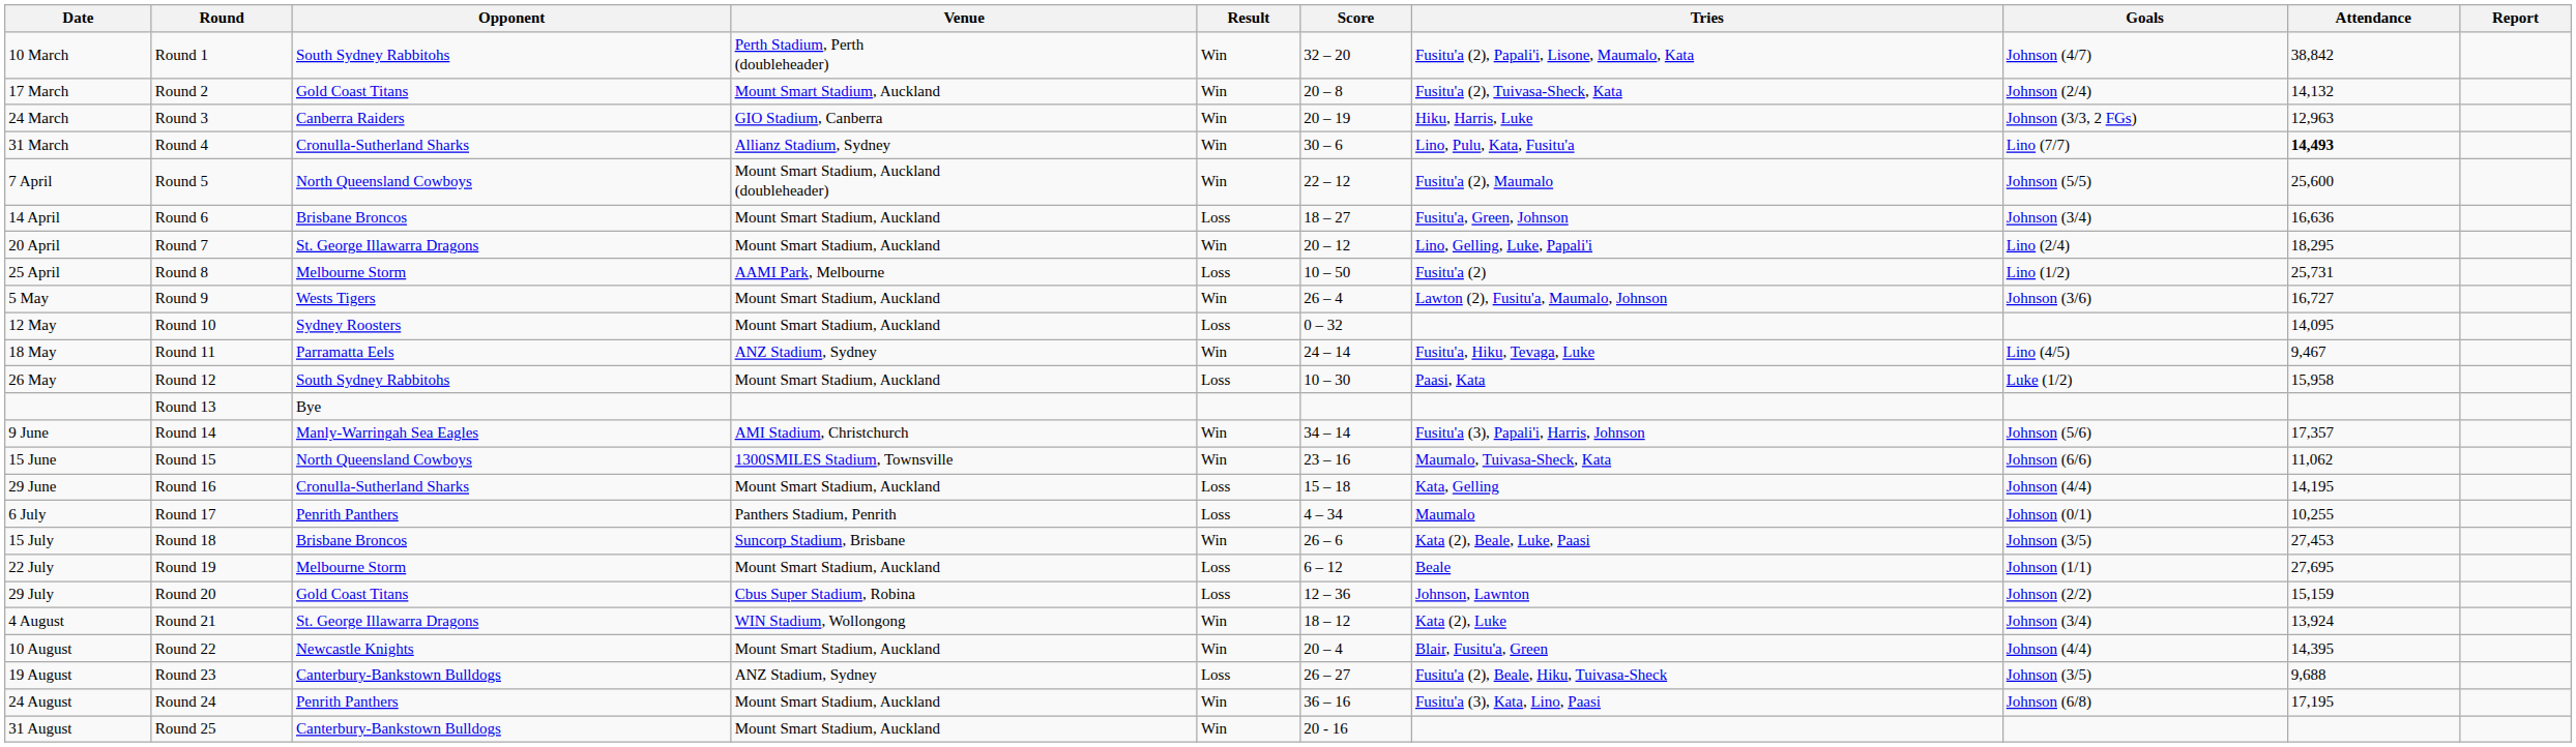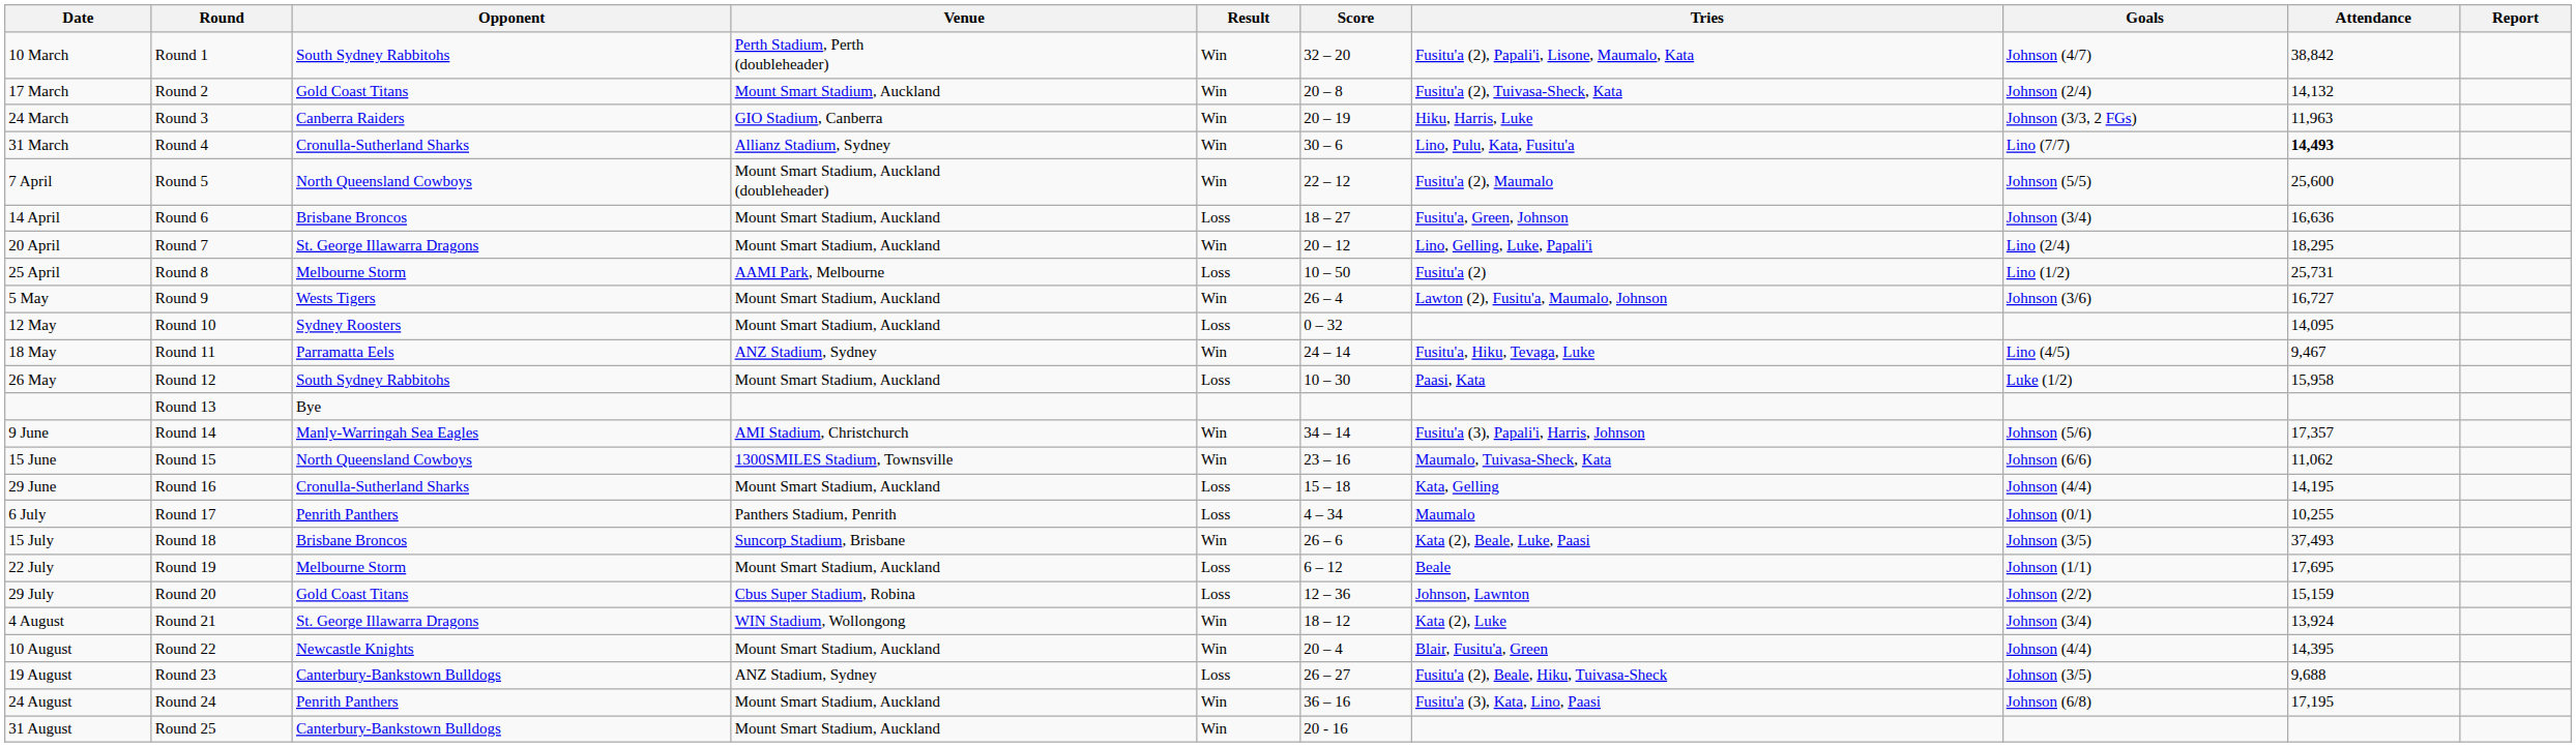 <table class="wikitable"  style="font-size:75%; width:100%;">
 <tr>
 <th>Date</th>
 <th>Round</th>
 <th>Opponent</th>
 <th>Venue</th>
 <th>Result</th>
 <th>Score</th>
 <th>Tries</th>
 <th>Goals</th>
 <th>Attendance</th>
 <th>Report</th>
 </tr>
 <tr>
 <td>10 March</td>
 <td>Round 1</td>
 <td><a href='#'>South Sydney Rabbitohs</a></td>
 <td><a href='#'>Perth Stadium</a>, Perth<br>(doubleheader)</td>
 <td>Win</td>
 <td>32 – 20</td>
 <td><a href='#'>Fusitu'a</a> (2), <a href='#'>Papali'i</a>, <a href='#'>Lisone</a>, <a href='#'>Maumalo</a>, <a href='#'>Kata</a></td>
 <td><a href='#'>Johnson</a> (4/7)</td>
 <td>38,842 </td>
 <td></td>
 </tr>
 <tr>
 <td>17 March</td>
 <td>Round 2</td>
 <td><a href='#'>Gold Coast Titans</a></td>
 <td><a href='#'>Mount Smart Stadium</a>, Auckland</td>
 <td>Win</td>
 <td>20 – 8</td>
 <td><a href='#'>Fusitu'a</a> (2), <a href='#'>Tuivasa-Sheck</a>, <a href='#'>Kata</a></td>
 <td><a href='#'>Johnson</a> (2/4)</td>
 <td>14,132</td>
 <td></td>
 </tr>
 <tr>
 <td>24 March</td>
 <td>Round 3</td>
 <td><a href='#'>Canberra Raiders</a></td>
 <td><a href='#'>GIO Stadium</a>, Canberra</td>
 <td>Win</td>
 <td>20 – 19</td>
 <td><a href='#'>Hiku</a>, <a href='#'>Harris</a>, <a href='#'>Luke</a></td>
 <td><a href='#'>Johnson</a> (3/3, 2 <a href='#'>FGs</a>)</td>
-<td>12,963</td>
+<td>11,963</td>
 <td></td>
 </tr>
 <tr>
 <td>31 March</td>
 <td>Round 4</td>
 <td><a href='#'>Cronulla-Sutherland Sharks</a></td>
 <td><a href='#'>Allianz Stadium</a>, Sydney</td>
 <td>Win</td>
 <td>30 – 6</td>
 <td><a href='#'>Lino</a>, <a href='#'>Pulu</a>, <a href='#'>Kata</a>, <a href='#'>Fusitu'a</a></td>
 <td><a href='#'>Lino</a> (7/7)</td>
 <td><strong>14,493</strong></td>
 <td></td>
 </tr>
 <tr>
 <td>7 April</td>
 <td>Round 5</td>
 <td><a href='#'>North Queensland Cowboys</a></td>
 <td>Mount Smart Stadium, Auckland<br>(doubleheader)</td>
 <td>Win</td>
 <td>22 – 12</td>
 <td><a href='#'>Fusitu'a</a> (2), <a href='#'>Maumalo</a></td>
 <td><a href='#'>Johnson</a> (5/5)</td>
 <td>25,600</td>
 <td></td>
 </tr>
 <tr>
 <td>14 April</td>
 <td>Round 6</td>
 <td><a href='#'>Brisbane Broncos</a></td>
 <td>Mount Smart Stadium, Auckland</td>
 <td>Loss</td>
 <td>18 – 27</td>
 <td><a href='#'>Fusitu'a</a>, <a href='#'>Green</a>, <a href='#'>Johnson</a></td>
 <td><a href='#'>Johnson</a> (3/4)</td>
 <td>16,636</td>
 <td></td>
 </tr>
 <tr>
 <td>20 April</td>
 <td>Round 7</td>
 <td><a href='#'>St. George Illawarra Dragons</a></td>
 <td>Mount Smart Stadium, Auckland</td>
 <td>Win</td>
 <td>20 – 12</td>
 <td><a href='#'>Lino</a>, <a href='#'>Gelling</a>, <a href='#'>Luke</a>, <a href='#'>Papali'i</a></td>
 <td><a href='#'>Lino</a> (2/4)</td>
 <td>18,295</td>
 <td></td>
 </tr>
 <tr>
 <td>25 April</td>
 <td>Round 8</td>
 <td><a href='#'>Melbourne Storm</a></td>
 <td><a href='#'>AAMI Park</a>, Melbourne</td>
 <td>Loss</td>
 <td>10 – 50</td>
 <td><a href='#'>Fusitu'a</a> (2)</td>
 <td><a href='#'>Lino</a> (1/2)</td>
 <td>25,731</td>
 <td></td>
 </tr>
 <tr>
 <td>5 May</td>
 <td>Round 9</td>
 <td><a href='#'>Wests Tigers</a></td>
 <td>Mount Smart Stadium, Auckland</td>
 <td>Win</td>
 <td>26 – 4</td>
 <td><a href='#'>Lawton</a> (2), <a href='#'>Fusitu'a</a>, <a href='#'>Maumalo</a>, <a href='#'>Johnson</a></td>
 <td><a href='#'>Johnson</a> (3/6)</td>
 <td>16,727</td>
 <td></td>
 </tr>
 <tr>
 <td>12 May</td>
 <td>Round 10</td>
 <td><a href='#'>Sydney Roosters</a></td>
 <td>Mount Smart Stadium, Auckland</td>
 <td>Loss</td>
 <td>0 – 32</td>
 <td></td>
 <td></td>
 <td>14,095</td>
 <td></td>
 </tr>
 <tr>
 <td>18 May</td>
 <td>Round 11</td>
 <td><a href='#'>Parramatta Eels</a></td>
 <td><a href='#'>ANZ Stadium</a>, Sydney</td>
 <td>Win</td>
 <td>24 – 14</td>
 <td><a href='#'>Fusitu'a</a>, <a href='#'>Hiku</a>, <a href='#'>Tevaga</a>, <a href='#'>Luke</a></td>
 <td><a href='#'>Lino</a> (4/5)</td>
 <td>9,467</td>
 <td></td>
 </tr>
 <tr>
 <td>26 May</td>
 <td>Round 12</td>
 <td><a href='#'>South Sydney Rabbitohs</a></td>
 <td>Mount Smart Stadium, Auckland</td>
 <td>Loss</td>
 <td>10 – 30</td>
 <td><a href='#'>Paasi</a>, <a href='#'>Kata</a></td>
 <td><a href='#'>Luke</a> (1/2)</td>
 <td>15,958</td>
 <td></td>
 </tr>
 <tr>
 <td></td>
 <td>Round 13</td>
 <td>Bye</td>
 <td></td>
 <td></td>
 <td></td>
 <td></td>
 <td></td>
 <td></td>
 <td></td>
 </tr>
 <tr>
 <td>9 June</td>
 <td>Round 14</td>
 <td><a href='#'>Manly-Warringah Sea Eagles</a></td>
 <td><a href='#'>AMI Stadium</a>, Christchurch</td>
 <td>Win</td>
 <td>34 – 14</td>
 <td><a href='#'>Fusitu'a</a> (3), <a href='#'>Papali'i</a>, <a href='#'>Harris</a>, <a href='#'>Johnson</a></td>
 <td><a href='#'>Johnson</a> (5/6)</td>
 <td>17,357</td>
 <td></td>
 </tr>
 <tr>
 <td>15 June</td>
 <td>Round 15</td>
 <td><a href='#'>North Queensland Cowboys</a></td>
 <td><a href='#'>1300SMILES Stadium</a>, Townsville</td>
 <td>Win</td>
 <td>23 – 16</td>
 <td><a href='#'>Maumalo</a>, <a href='#'>Tuivasa-Sheck</a>, <a href='#'>Kata</a></td>
 <td><a href='#'>Johnson</a> (6/6)</td>
 <td>11,062</td>
 <td></td>
 </tr>
 <tr>
 <td>29 June</td>
 <td>Round 16</td>
 <td><a href='#'>Cronulla-Sutherland Sharks</a></td>
 <td>Mount Smart Stadium, Auckland</td>
 <td>Loss</td>
 <td>15 – 18</td>
 <td><a href='#'>Kata</a>, <a href='#'>Gelling</a></td>
 <td><a href='#'>Johnson</a> (4/4)</td>
 <td>14,195</td>
 <td></td>
 </tr>
 <tr>
 <td>6 July</td>
 <td>Round 17</td>
 <td><a href='#'>Penrith Panthers</a></td>
 <td>Panthers Stadium, Penrith</td>
 <td>Loss</td>
 <td>4 – 34</td>
 <td><a href='#'>Maumalo</a></td>
 <td><a href='#'>Johnson</a> (0/1)</td>
 <td>10,255</td>
 <td></td>
 </tr>
 <tr>
 <td>15 July</td>
 <td>Round 18</td>
 <td><a href='#'>Brisbane Broncos</a></td>
 <td><a href='#'>Suncorp Stadium</a>, Brisbane</td>
 <td>Win</td>
 <td>26 – 6</td>
 <td><a href='#'>Kata</a> (2), <a href='#'>Beale</a>, <a href='#'>Luke</a>, <a href='#'>Paasi</a></td>
 <td><a href='#'>Johnson</a> (3/5)</td>
-<td>27,453</td>
+<td>37,493</td>
 <td></td>
 </tr>
 <tr>
 <td>22 July</td>
 <td>Round 19</td>
 <td><a href='#'>Melbourne Storm</a></td>
 <td>Mount Smart Stadium, Auckland</td>
 <td>Loss</td>
 <td>6 – 12</td>
 <td><a href='#'>Beale</a></td>
 <td><a href='#'>Johnson</a> (1/1)</td>
-<td>27,695</td>
+<td>17,695</td>
 <td></td>
 </tr>
 <tr>
 <td>29 July</td>
 <td>Round 20</td>
 <td><a href='#'>Gold Coast Titans</a></td>
 <td><a href='#'>Cbus Super Stadium</a>, Robina</td>
 <td>Loss</td>
 <td>12 – 36</td>
 <td><a href='#'>Johnson</a>, <a href='#'>Lawnton</a></td>
 <td><a href='#'>Johnson</a> (2/2)</td>
 <td>15,159</td>
 <td></td>
 </tr>
 <tr>
 <td>4 August</td>
 <td>Round 21</td>
 <td><a href='#'>St. George Illawarra Dragons</a></td>
 <td><a href='#'>WIN Stadium</a>, Wollongong</td>
 <td>Win</td>
 <td>18 – 12</td>
 <td><a href='#'>Kata</a> (2), <a href='#'>Luke</a></td>
 <td><a href='#'>Johnson</a> (3/4)</td>
 <td>13,924</td>
 <td></td>
 </tr>
 <tr>
 <td>10 August</td>
 <td>Round 22</td>
 <td><a href='#'>Newcastle Knights</a></td>
 <td>Mount Smart Stadium, Auckland</td>
 <td>Win</td>
 <td>20 – 4</td>
 <td><a href='#'>Blair</a>, <a href='#'>Fusitu'a</a>, <a href='#'>Green</a></td>
 <td><a href='#'>Johnson</a> (4/4)</td>
 <td>14,395</td>
 <td></td>
 </tr>
 <tr>
 <td>19 August</td>
 <td>Round 23</td>
 <td><a href='#'>Canterbury-Bankstown Bulldogs</a></td>
 <td>ANZ Stadium, Sydney</td>
 <td>Loss</td>
 <td>26 – 27</td>
 <td><a href='#'>Fusitu'a</a> (2), <a href='#'>Beale</a>, <a href='#'>Hiku</a>, <a href='#'>Tuivasa-Sheck</a></td>
 <td><a href='#'>Johnson</a> (3/5)</td>
 <td>9,688</td>
 <td></td>
 </tr>
 <tr>
 <td>24 August</td>
 <td>Round 24</td>
 <td><a href='#'>Penrith Panthers</a></td>
 <td>Mount Smart Stadium, Auckland</td>
 <td>Win</td>
 <td>36 – 16</td>
 <td><a href='#'>Fusitu'a</a> (3), <a href='#'>Kata</a>, <a href='#'>Lino</a>, <a href='#'>Paasi</a></td>
 <td><a href='#'>Johnson</a> (6/8)</td>
 <td>17,195</td>
 <td></td>
 </tr>
 <tr>
 <td>31 August</td>
 <td>Round 25</td>
 <td><a href='#'>Canterbury-Bankstown Bulldogs</a></td>
 <td>Mount Smart Stadium, Auckland</td>
 <td>Win</td>
 <td>20 - 16</td>
 <td></td>
 <td></td>
 <td></td>
 <td></td>
 </tr>
 </table>
